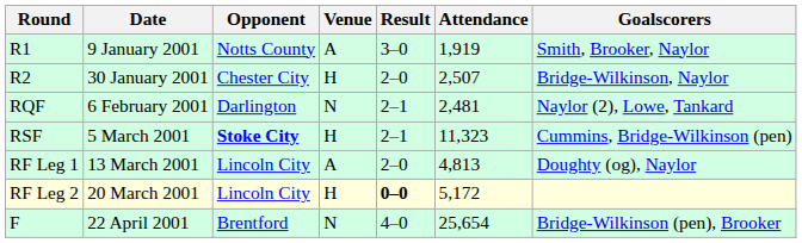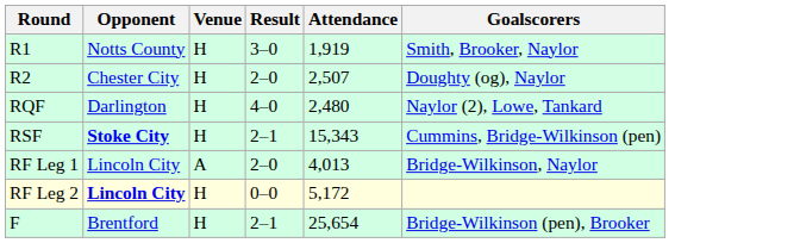 <table class="wikitable">
 <tr>
 <th>Round</th>
-<th>Date</th>
 <th>Opponent</th>
 <th>Venue</th>
 <th>Result</th>
 <th>Attendance</th>
 <th>Goalscorers</th>
 </tr>
 <tr style="background-color: #d0ffe3;">
 <td>R1</td>
-<td>9 January 2001</td>
 <td><a href='#'>Notts County</a></td>
-<td>A</td>
+<td>H</td>
 <td>3–0</td>
 <td>1,919</td>
 <td><a href='#'>Smith</a>, <a href='#'>Brooker</a>, <a href='#'>Naylor</a></td>
 </tr>
 <tr style="background-color: #d0ffe3;">
 <td>R2</td>
-<td>30 January 2001</td>
 <td><a href='#'>Chester City</a></td>
 <td>H</td>
 <td>2–0</td>
 <td>2,507</td>
-<td><a href='#'>Bridge-Wilkinson</a>, <a href='#'>Naylor</a></td>
+<td><a href='#'>Doughty</a> (og), <a href='#'>Naylor</a></td>
 </tr>
 <tr style="background-color: #d0ffe3;">
 <td>RQF</td>
-<td>6 February 2001</td>
 <td><a href='#'>Darlington</a></td>
-<td>N</td>
-<td>2–1</td>
-<td>2,481</td>
+<td>H</td>
+<td>4–0</td>
+<td>2,480</td>
 <td><a href='#'>Naylor</a> (2), <a href='#'>Lowe</a>, <a href='#'>Tankard</a></td>
 </tr>
 <tr style="background-color: #d0ffe3;">
 <td>RSF</td>
-<td>5 March 2001</td>
 <td><strong><a href='#'>Stoke City</a></strong></td>
 <td>H</td>
 <td>2–1</td>
-<td>11,323</td>
+<td>15,343</td>
 <td><a href='#'>Cummins</a>, <a href='#'>Bridge-Wilkinson</a> (pen)</td>
 </tr>
 <tr style="background-color: #d0ffe3;">
 <td>RF Leg 1</td>
-<td>13 March 2001</td>
 <td><a href='#'>Lincoln City</a></td>
 <td>A</td>
 <td>2–0</td>
-<td>4,813</td>
-<td><a href='#'>Doughty</a> (og), <a href='#'>Naylor</a></td>
+<td>4,013</td>
+<td><a href='#'>Bridge-Wilkinson</a>, <a href='#'>Naylor</a></td>
 </tr>
 <tr style="background-color: #ffffdd;">
 <td>RF Leg 2</td>
-<td>20 March 2001</td>
-<td><a href='#'>Lincoln City</a></td>
+<td><strong><a href='#'>Lincoln City</a></strong></td>
 <td>H</td>
-<td><strong>0–0</strong></td>
+<td>0–0</td>
 <td>5,172</td>
 <td></td>
 </tr>
 <tr style="background-color: #d0ffe3;">
 <td>F</td>
-<td>22 April 2001</td>
 <td><a href='#'>Brentford</a></td>
-<td>N</td>
-<td>4–0</td>
+<td>H</td>
+<td>2–1</td>
 <td>25,654</td>
 <td><a href='#'>Bridge-Wilkinson</a> (pen), <a href='#'>Brooker</a></td>
 </tr>
 </table>
